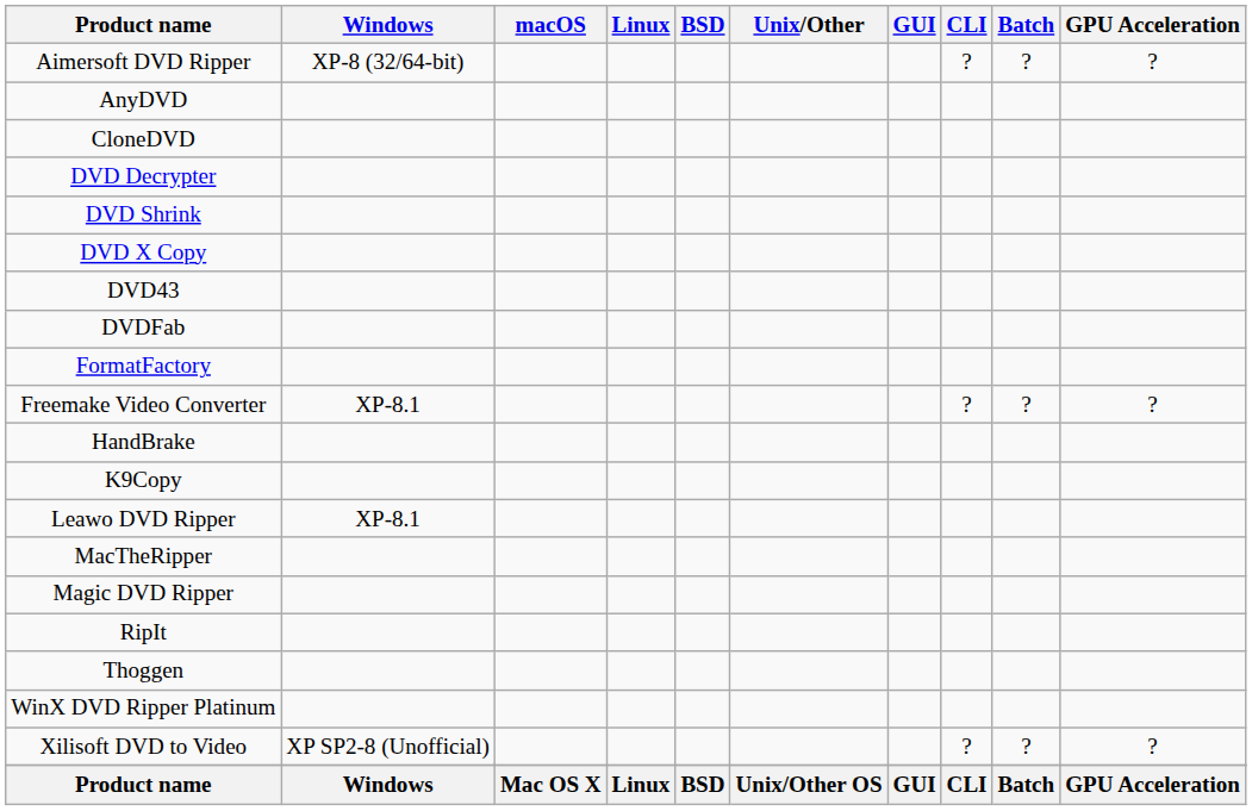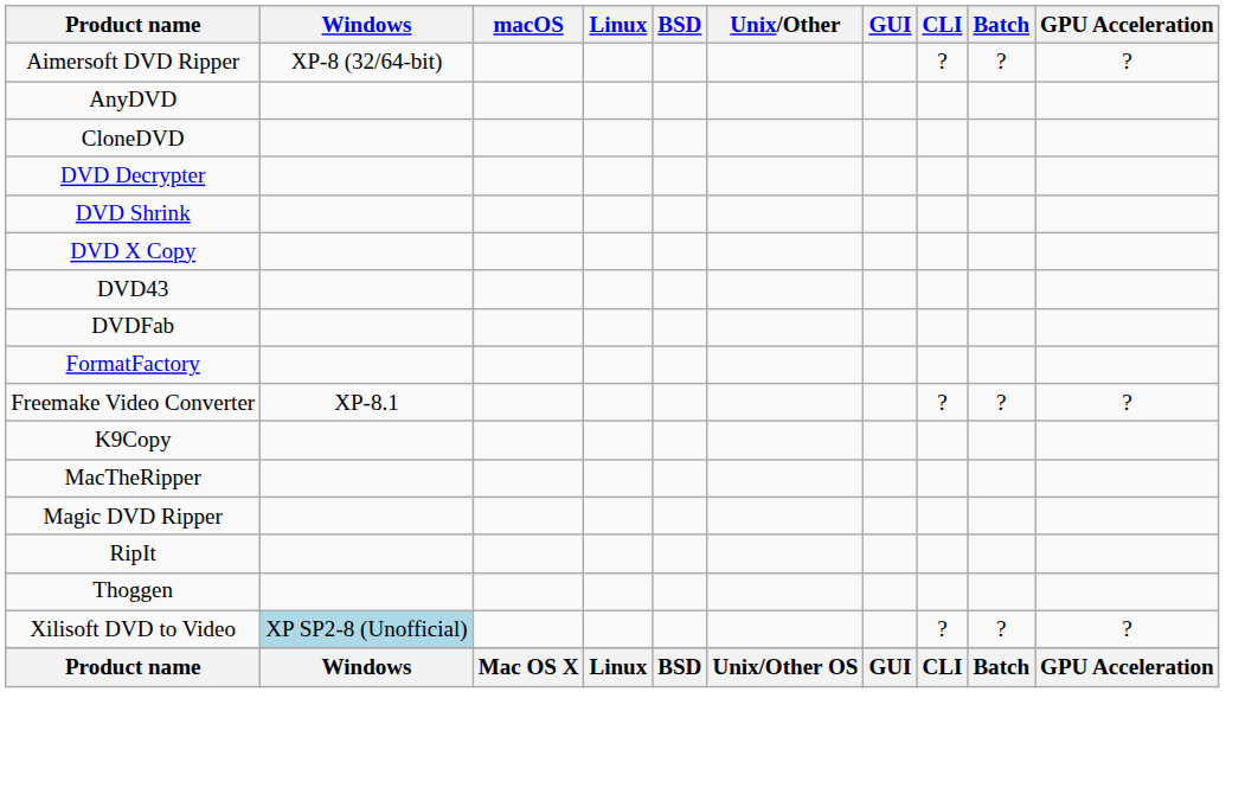 <table class="wikitable sortable" style="font-size: smaller; text-align: center;">
 <tr>
 <th>Product name</th>
 <th><a href='#'>Windows</a></th>
 <th><a href='#'>macOS</a></th>
 <th><a href='#'>Linux</a></th>
 <th><a href='#'>BSD</a></th>
 <th><a href='#'>Unix</a>/Other</th>
 <th><a href='#'>GUI</a></th>
 <th><a href='#'>CLI</a></th>
 <th><a href='#'>Batch</a></th>
 <th>GPU Acceleration</th>
 </tr>
 <tr>
 <td>Aimersoft DVD Ripper</td>
 <td>XP-8 (32/64-bit)</td>
 <td></td>
 <td></td>
 <td></td>
 <td></td>
 <td></td>
 <td>?</td>
 <td>?</td>
 <td>?</td>
 </tr>
 <tr>
 <td>AnyDVD</td>
 <td></td>
 <td></td>
 <td></td>
 <td></td>
 <td></td>
 <td></td>
 <td></td>
 <td></td>
 <td></td>
 </tr>
 <tr>
 <td>CloneDVD</td>
 <td></td>
 <td></td>
 <td></td>
 <td></td>
 <td></td>
 <td></td>
 <td></td>
 <td></td>
 <td></td>
 </tr>
 <tr>
 <td><a href='#'>DVD Decrypter</a></td>
 <td></td>
 <td></td>
 <td></td>
 <td></td>
 <td></td>
 <td></td>
 <td></td>
 <td></td>
 <td></td>
 </tr>
 <tr>
 <td><a href='#'>DVD Shrink</a></td>
 <td></td>
 <td></td>
 <td></td>
 <td></td>
 <td></td>
 <td></td>
 <td></td>
 <td></td>
 <td></td>
 </tr>
 <tr>
 <td><a href='#'>DVD X Copy</a></td>
 <td></td>
 <td></td>
 <td></td>
 <td></td>
 <td></td>
 <td></td>
 <td></td>
 <td></td>
 <td></td>
 </tr>
 <tr>
 <td>DVD43</td>
 <td></td>
 <td></td>
 <td></td>
 <td></td>
 <td></td>
 <td></td>
 <td></td>
 <td></td>
 <td></td>
 </tr>
 <tr>
 <td>DVDFab</td>
 <td></td>
 <td></td>
 <td></td>
 <td></td>
 <td></td>
 <td></td>
 <td></td>
 <td></td>
 <td></td>
 </tr>
 <tr>
 <td><a href='#'>FormatFactory</a></td>
 <td></td>
 <td></td>
 <td></td>
 <td></td>
 <td></td>
 <td></td>
 <td></td>
 <td></td>
 <td></td>
 </tr>
 <tr>
 <td>Freemake Video Converter</td>
 <td>XP-8.1</td>
 <td></td>
 <td></td>
 <td></td>
 <td></td>
 <td></td>
 <td>?</td>
 <td>?</td>
 <td>?</td>
 </tr>
 <tr>
-<td>HandBrake</td>
-<td></td>
-<td></td>
-<td></td>
-<td></td>
-<td></td>
-<td></td>
-<td></td>
-<td></td>
-<td></td>
-</tr>
-<tr>
 <td>K9Copy</td>
 <td></td>
-<td></td>
-<td></td>
-<td></td>
-<td></td>
-<td></td>
-<td></td>
-<td></td>
-<td></td>
-</tr>
-<tr>
-<td>Leawo DVD Ripper</td>
-<td>XP-8.1</td>
 <td></td>
 <td></td>
 <td></td>
 <td></td>
 <td></td>
 <td></td>
 <td></td>
 <td></td>
 </tr>
 <tr>
 <td>MacTheRipper</td>
 <td></td>
 <td></td>
 <td></td>
 <td></td>
 <td></td>
 <td></td>
 <td></td>
 <td></td>
 <td></td>
 </tr>
 <tr>
 <td>Magic DVD Ripper</td>
 <td></td>
 <td></td>
 <td></td>
 <td></td>
 <td></td>
 <td></td>
 <td></td>
 <td></td>
 <td></td>
 </tr>
 <tr>
 <td>RipIt</td>
 <td></td>
 <td></td>
 <td></td>
 <td></td>
 <td></td>
 <td></td>
 <td></td>
 <td></td>
 <td></td>
 </tr>
 <tr>
 <td>Thoggen</td>
 <td></td>
 <td></td>
 <td></td>
 <td></td>
 <td></td>
 <td></td>
 <td></td>
 <td></td>
 <td></td>
 </tr>
 <tr>
-<td>WinX DVD Ripper Platinum</td>
-<td></td>
-<td></td>
-<td></td>
-<td></td>
-<td></td>
-<td></td>
-<td></td>
-<td></td>
-<td></td>
-</tr>
-<tr>
 <td>Xilisoft DVD to Video</td>
-<td>XP SP2-8 (Unofficial)</td>
+<td style="background: lightblue;">XP SP2-8 (Unofficial)</td>
 <td></td>
 <td></td>
 <td></td>
 <td></td>
 <td></td>
 <td>?</td>
 <td>?</td>
 <td>?</td>
 </tr>
 <tr>
 </tr>
 <tr class="sortbottom">
 <th>Product name</th>
 <th>Windows</th>
 <th>Mac OS X</th>
 <th>Linux</th>
 <th>BSD</th>
 <th>Unix/Other OS</th>
 <th>GUI</th>
 <th>CLI</th>
 <th>Batch</th>
 <th>GPU Acceleration</th>
 </tr>
 </table>
